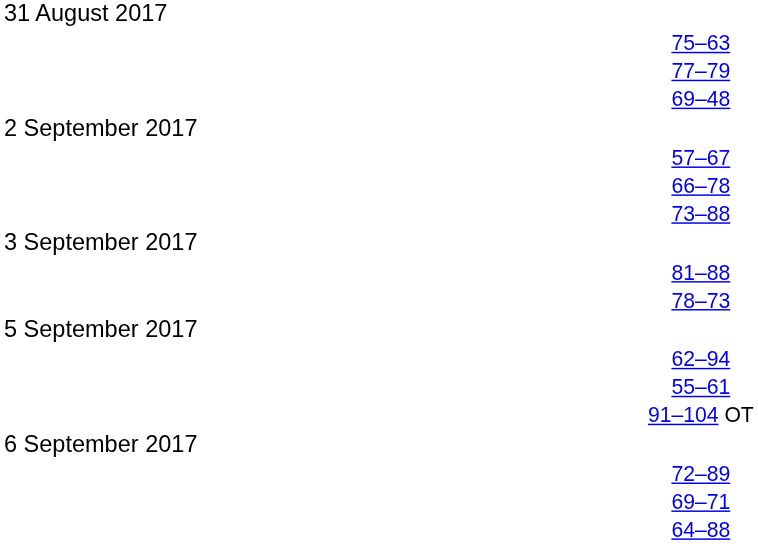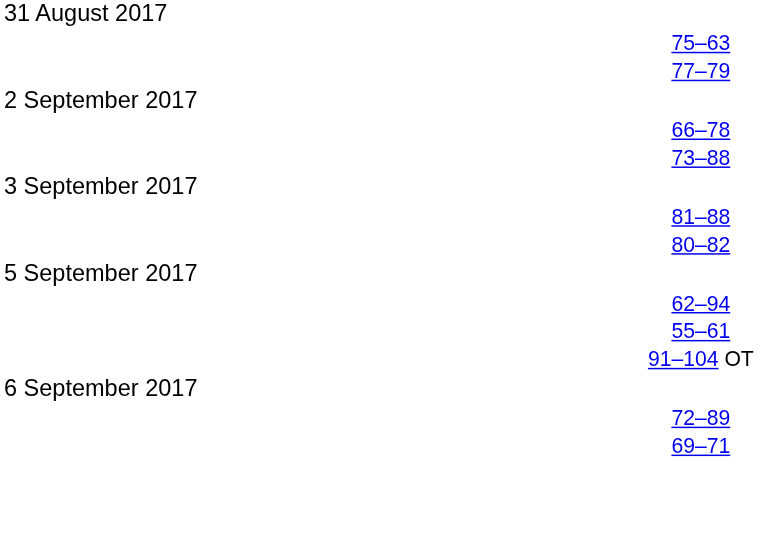 <table style="width:100%;" cellspacing="1">
 <tr>
 <th width=25%></th>
 <th width=2%></th>
 <th width=6%></th>
 <th width=2%></th>
 <th width=25%></th>
 </tr>
 <tr>
 <td>31 August 2017</td>
 </tr>
 <tr style=font-size:90%>
 <td align=right></td>
 <td></td>
 <td align=center><a href='#'>75–63</a></td>
 <td></td>
 <td></td>
 <td></td>
 </tr>
 <tr style=font-size:90%>
 <td align=right></td>
 <td></td>
 <td align=center><a href='#'>77–79</a></td>
 <td></td>
 <td></td>
 <td></td>
 </tr>
-<tr style=font-size:90%>
-<td align=right></td>
-<td></td>
-<td align=center><a href='#'>69–48</a></td>
-<td></td>
-<td></td>
-<td></td>
-</tr>
 <tr>
 <td>2 September 2017</td>
-</tr>
-<tr style=font-size:90%>
-<td align=right></td>
-<td></td>
-<td align=center><a href='#'>57–67</a></td>
-<td></td>
-<td></td>
-<td></td>
 </tr>
 <tr style=font-size:90%>
 <td align=right></td>
 <td></td>
 <td align=center><a href='#'>66–78</a></td>
 <td></td>
 <td></td>
 <td></td>
 </tr>
 <tr style=font-size:90%>
 <td align=right></td>
 <td></td>
 <td align=center><a href='#'>73–88</a></td>
 <td></td>
 <td></td>
 <td></td>
 </tr>
 <tr>
 <td>3 September 2017</td>
 </tr>
 <tr style=font-size:90%>
 <td align=right></td>
 <td></td>
 <td align=center><a href='#'>81–88</a></td>
 <td></td>
 <td></td>
 <td></td>
 </tr>
 <tr style=font-size:90%>
 <td align=right></td>
 <td></td>
-<td align=center><a href='#'>78–73</a></td>
+<td align=center><a href='#'>80–82</a></td>
 <td></td>
 <td></td>
 <td></td>
 </tr>
 <tr>
 <td>5 September 2017</td>
 </tr>
 <tr style=font-size:90%>
 <td align=right></td>
 <td></td>
 <td align=center><a href='#'>62–94</a></td>
 <td></td>
 <td></td>
 <td></td>
 </tr>
 <tr style=font-size:90%>
 <td align=right></td>
 <td></td>
 <td align=center><a href='#'>55–61</a></td>
 <td></td>
 <td></td>
 <td></td>
 </tr>
 <tr style=font-size:90%>
 <td align=right></td>
 <td></td>
 <td align=center><a href='#'>91–104</a> OT</td>
 <td></td>
 <td></td>
 <td></td>
 </tr>
 <tr>
 <td>6 September 2017</td>
 </tr>
 <tr style=font-size:90%>
 <td align=right></td>
 <td></td>
 <td align=center><a href='#'>72–89</a></td>
 <td></td>
 <td></td>
 <td></td>
 </tr>
 <tr style=font-size:90%>
 <td align=right></td>
 <td></td>
 <td align=center><a href='#'>69–71</a></td>
 <td></td>
 <td></td>
 <td></td>
 </tr>
-<tr style=font-size:90%>
-<td align=right></td>
-<td></td>
-<td align=center><a href='#'>64–88</a></td>
-<td></td>
-<td></td>
-<td></td>
-</tr>
 </table>
